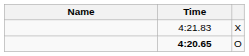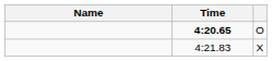 <table class="wikitable" style="text-align:center;">
 <tr>
 <th style="width:15em">Name</th>
 <th style="width:7em">Time</th>
 <th></th>
 </tr>
 <tr>
 <td align=left></td>
+<td><strong>4:20.65</strong></td>
+<td>O</td>
+</tr>
+<tr>
+<td align=left></td>
 <td>4:21.83</td>
 <td>X</td>
 </tr>
-<tr>
-<td align=left></td>
-<td><strong>4:20.65</strong></td>
-<td>O</td>
-</tr>
 </table>
